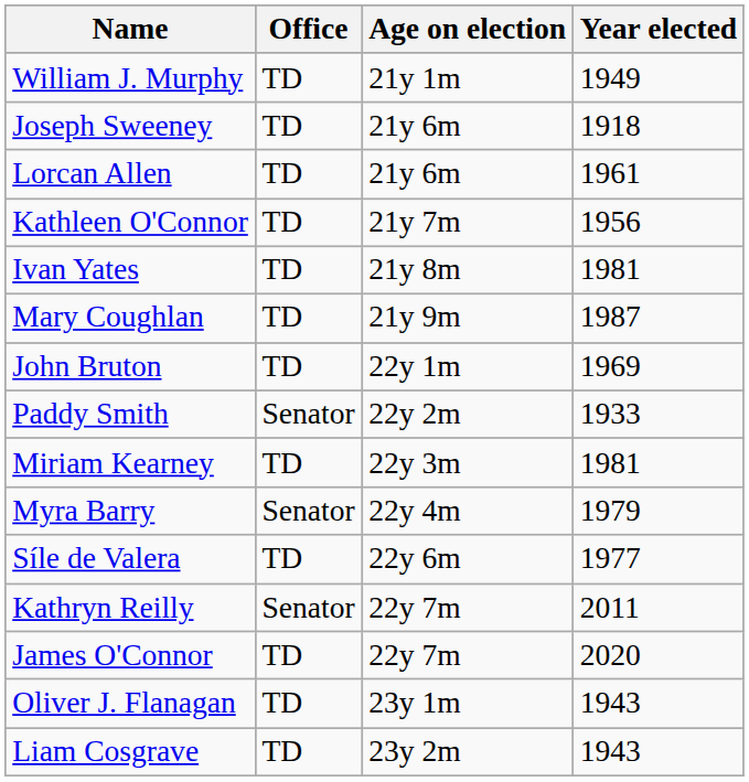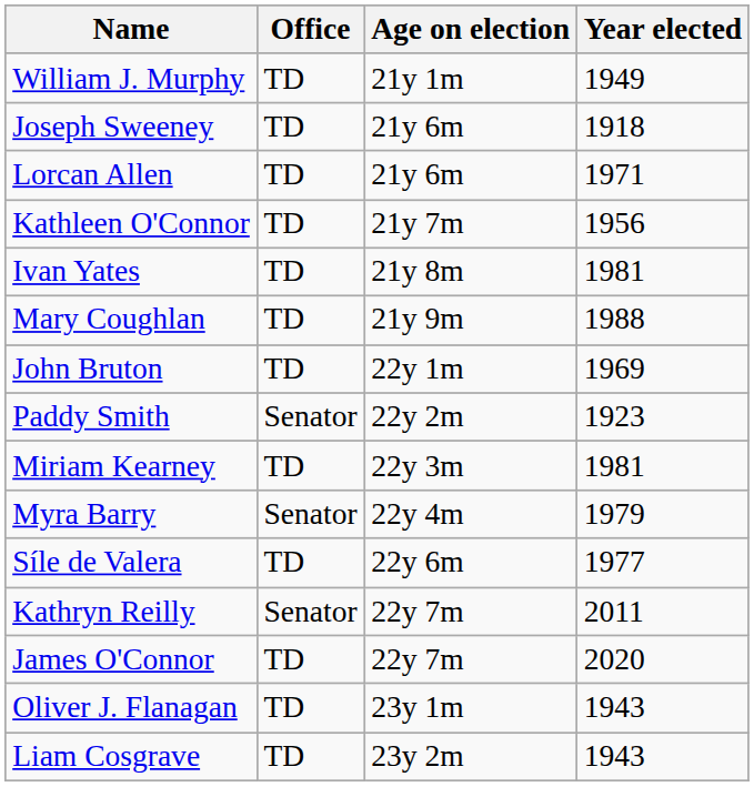 <table class="wikitable">
 <tr>
 <th>Name</th>
 <th>Office</th>
 <th>Age on election</th>
 <th>Year elected</th>
 </tr>
 <tr>
 <td><a href='#'>William J. Murphy</a></td>
 <td>TD</td>
 <td>21y 1m</td>
 <td>1949</td>
 </tr>
 <tr>
 <td><a href='#'>Joseph Sweeney</a></td>
 <td>TD</td>
 <td>21y 6m</td>
 <td>1918</td>
 </tr>
 <tr>
 <td><a href='#'>Lorcan Allen</a></td>
 <td>TD</td>
 <td>21y 6m</td>
-<td>1961</td>
+<td>1971</td>
 </tr>
 <tr>
 <td><a href='#'>Kathleen O'Connor</a></td>
 <td>TD</td>
 <td>21y 7m</td>
 <td>1956</td>
 </tr>
 <tr>
 <td><a href='#'>Ivan Yates</a></td>
 <td>TD</td>
 <td>21y 8m</td>
 <td>1981</td>
 </tr>
 <tr>
 <td><a href='#'>Mary Coughlan</a></td>
 <td>TD</td>
 <td>21y 9m</td>
-<td>1987</td>
+<td>1988</td>
 </tr>
 <tr>
 <td><a href='#'>John Bruton</a></td>
 <td>TD</td>
 <td>22y 1m</td>
 <td>1969</td>
 </tr>
 <tr>
 <td><a href='#'>Paddy Smith</a></td>
 <td>Senator</td>
 <td>22y 2m</td>
-<td>1933</td>
+<td>1923</td>
 </tr>
 <tr>
 <td><a href='#'>Miriam Kearney</a></td>
 <td>TD</td>
 <td>22y 3m</td>
 <td>1981</td>
 </tr>
 <tr>
 <td><a href='#'>Myra Barry</a></td>
 <td>Senator</td>
 <td>22y 4m</td>
 <td>1979</td>
 </tr>
 <tr>
 <td><a href='#'>Síle de Valera</a></td>
 <td>TD</td>
 <td>22y 6m</td>
 <td>1977</td>
 </tr>
 <tr>
 <td><a href='#'>Kathryn Reilly</a></td>
 <td>Senator</td>
 <td>22y 7m</td>
 <td>2011</td>
 </tr>
 <tr>
 <td><a href='#'>James O'Connor</a></td>
 <td>TD</td>
 <td>22y 7m</td>
 <td>2020</td>
 </tr>
 <tr>
 <td><a href='#'>Oliver J. Flanagan</a></td>
 <td>TD</td>
 <td>23y 1m</td>
 <td>1943</td>
 </tr>
 <tr>
 <td><a href='#'>Liam Cosgrave</a></td>
 <td>TD</td>
 <td>23y 2m</td>
 <td>1943</td>
 </tr>
 </table>
